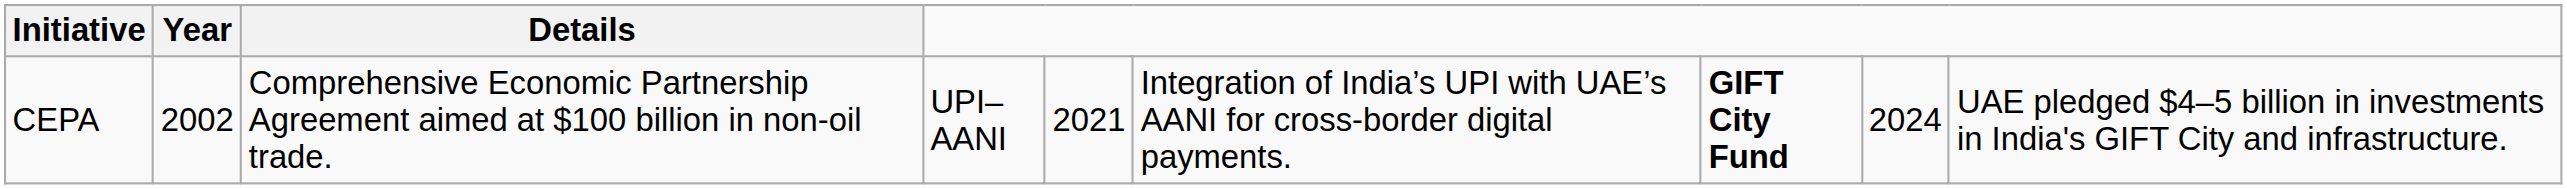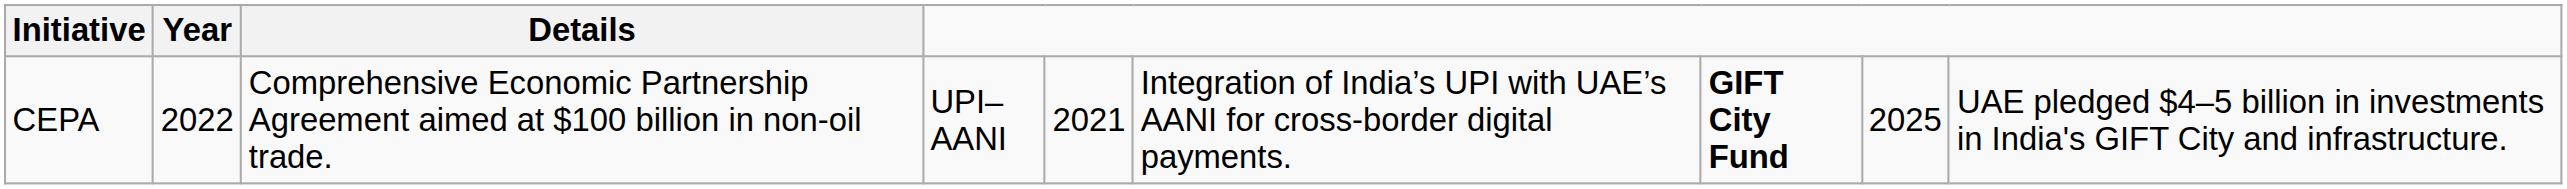 <table class="wikitable">
 <tr>
 <th>Initiative</th>
 <th>Year</th>
 <th>Details</th>
 </tr>
 <tr>
 <td>CEPA</td>
-<td>2002</td>
+<td>2022</td>
 <td>Comprehensive Economic Partnership Agreement aimed at $100 billion in non-oil trade.</td>
 <td>UPI–AANI</td>
 <td>2021</td>
 <td>Integration of India’s UPI with UAE’s AANI for cross-border digital payments.</td>
 <td><strong>GIFT City Fund</strong></td>
-<td>2024</td>
+<td>2025</td>
 <td>UAE pledged $4–5 billion in investments in India's GIFT City and infrastructure.</td>
 </tr>
 </table>
